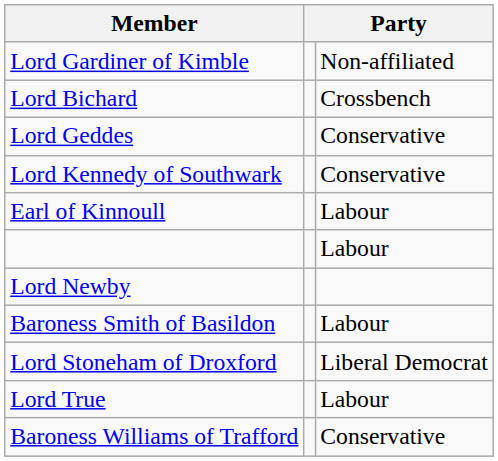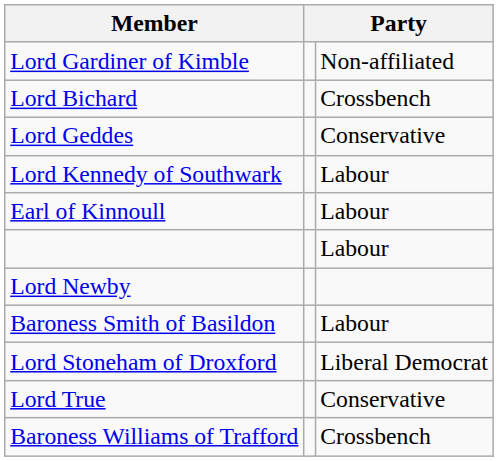 <table class="wikitable">
 <tr>
 <th>Member</th>
 <th colspan=2>Party</th>
 </tr>
 <tr>
 <td><a href='#'>Lord Gardiner of Kimble</a></td>
 <td></td>
 <td>Non-affiliated</td>
 </tr>
 <tr>
 <td><a href='#'>Lord Bichard</a></td>
 <td></td>
 <td>Crossbench</td>
 </tr>
 <tr>
 <td><a href='#'>Lord Geddes</a></td>
 <td></td>
 <td>Conservative</td>
 </tr>
 <tr>
 <td><a href='#'>Lord Kennedy of Southwark</a></td>
 <td></td>
-<td>Conservative</td>
+<td>Labour</td>
 </tr>
 <tr>
 <td><a href='#'>Earl of Kinnoull</a></td>
 <td></td>
 <td>Labour</td>
 </tr>
 <tr>
 <td><a href='#'></a></td>
 <td></td>
 <td>Labour</td>
 </tr>
 <tr>
 <td><a href='#'>Lord Newby</a></td>
 <td></td>
 <td></td>
 </tr>
 <tr>
 <td><a href='#'>Baroness Smith of Basildon</a></td>
 <td></td>
 <td>Labour</td>
 </tr>
 <tr>
 <td><a href='#'>Lord Stoneham of Droxford</a></td>
 <td></td>
 <td>Liberal Democrat</td>
 </tr>
 <tr>
 <td><a href='#'>Lord True</a></td>
 <td></td>
-<td>Labour</td>
+<td>Conservative</td>
 </tr>
 <tr>
 <td><a href='#'>Baroness Williams of Trafford</a></td>
 <td></td>
-<td>Conservative</td>
+<td>Crossbench</td>
 </tr>
 </table>
